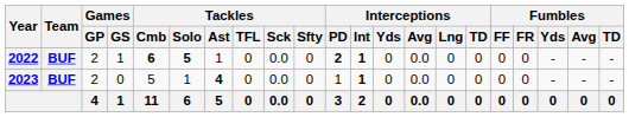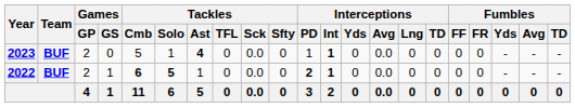 <table class="wikitable" style="text-align: center;">
 <tr>
 <th rowspan="2">Year</th>
 <th rowspan="2">Team</th>
 <th colspan="2">Games</th>
 <th colspan="6">Tackles</th>
 <th colspan="6">Interceptions</th>
 <th colspan="5">Fumbles</th>
 </tr>
 <tr>
 <th>GP</th>
 <th>GS</th>
 <th>Cmb</th>
 <th>Solo</th>
 <th>Ast</th>
 <th>TFL</th>
 <th>Sck</th>
 <th>Sfty</th>
 <th>PD</th>
 <th>Int</th>
 <th>Yds</th>
 <th>Avg</th>
 <th>Lng</th>
 <th>TD</th>
 <th>FF</th>
 <th>FR</th>
 <th>Yds</th>
 <th>Avg</th>
 <th>TD</th>
 </tr>
 <tr>
-<th><a href='#'>2022</a></th>
+<th><a href='#'>2023</a></th>
 <th><a href='#'>BUF</a></th>
 <td>2</td>
+<td>0</td>
+<td>5</td>
 <td>1</td>
-<td><strong>6</strong></td>
-<td><strong>5</strong></td>
-<td>1</td>
+<td><strong>4</strong></td>
 <td>0</td>
 <td>0.0</td>
 <td>0</td>
-<td><strong>2</strong></td>
+<td>1</td>
 <td><strong>1</strong></td>
 <td>0</td>
 <td>0.0</td>
 <td>0</td>
 <td>0</td>
 <td>0</td>
 <td>0</td>
 <td>-</td>
 <td>-</td>
 <td>-</td>
 </tr>
 <tr>
-<th><a href='#'>2023</a></th>
+<th><a href='#'>2022</a></th>
 <th><a href='#'>BUF</a></th>
 <td>2</td>
-<td>0</td>
-<td>5</td>
 <td>1</td>
-<td><strong>4</strong></td>
+<td><strong>6</strong></td>
+<td><strong>5</strong></td>
+<td>1</td>
 <td>0</td>
 <td>0.0</td>
 <td>0</td>
-<td>1</td>
+<td><strong>2</strong></td>
 <td><strong>1</strong></td>
 <td>0</td>
 <td>0.0</td>
 <td>0</td>
 <td>0</td>
 <td>0</td>
 <td>0</td>
 <td>-</td>
 <td>-</td>
 <td>-</td>
 </tr>
 <tr>
 <th colspan="2"></th>
 <th>4</th>
 <th>1</th>
 <th>11</th>
 <th>6</th>
 <th>5</th>
 <th>0</th>
 <th>0.0</th>
 <th>0</th>
 <th>3</th>
 <th>2</th>
 <th>0</th>
 <th>0.0</th>
 <th>0</th>
 <th>0</th>
 <th>0</th>
 <th>0</th>
 <th>0</th>
 <th>0</th>
 <th>0</th>
 </tr>
 </table>
